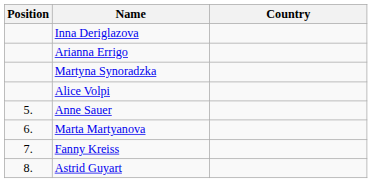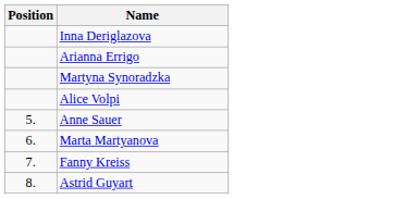 <table class="wikitable">
 <tr>
 <th width="20">Position</th>
 <th width="200">Name</th>
-<th width="200">Country</th>
 </tr>
 <tr>
 <td align="center"></td>
 <td><a href='#'>Inna Deriglazova</a></td>
-<td></td>
 </tr>
 <tr>
 <td align="center"></td>
 <td><a href='#'>Arianna Errigo</a></td>
-<td></td>
 </tr>
 <tr>
 <td align="center"></td>
 <td><a href='#'>Martyna Synoradzka</a></td>
-<td></td>
 </tr>
 <tr>
 <td align="center"></td>
 <td><a href='#'>Alice Volpi</a></td>
-<td></td>
 </tr>
 <tr>
 <td align="center">5.</td>
 <td><a href='#'>Anne Sauer</a></td>
-<td></td>
 </tr>
 <tr>
 <td align="center">6.</td>
 <td><a href='#'>Marta Martyanova</a></td>
-<td></td>
 </tr>
 <tr>
 <td align="center">7.</td>
 <td><a href='#'>Fanny Kreiss</a></td>
-<td></td>
 </tr>
 <tr>
 <td align="center">8.</td>
 <td><a href='#'>Astrid Guyart</a></td>
-<td></td>
 </tr>
 </table>
